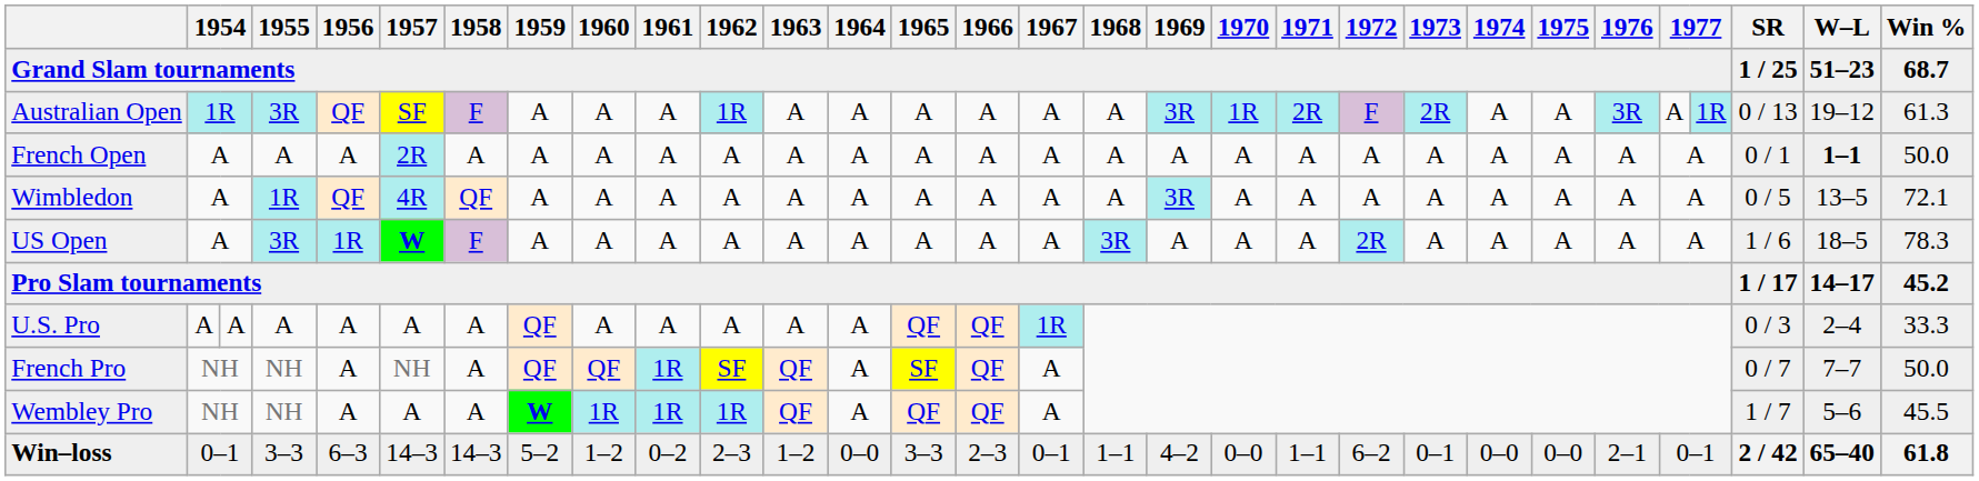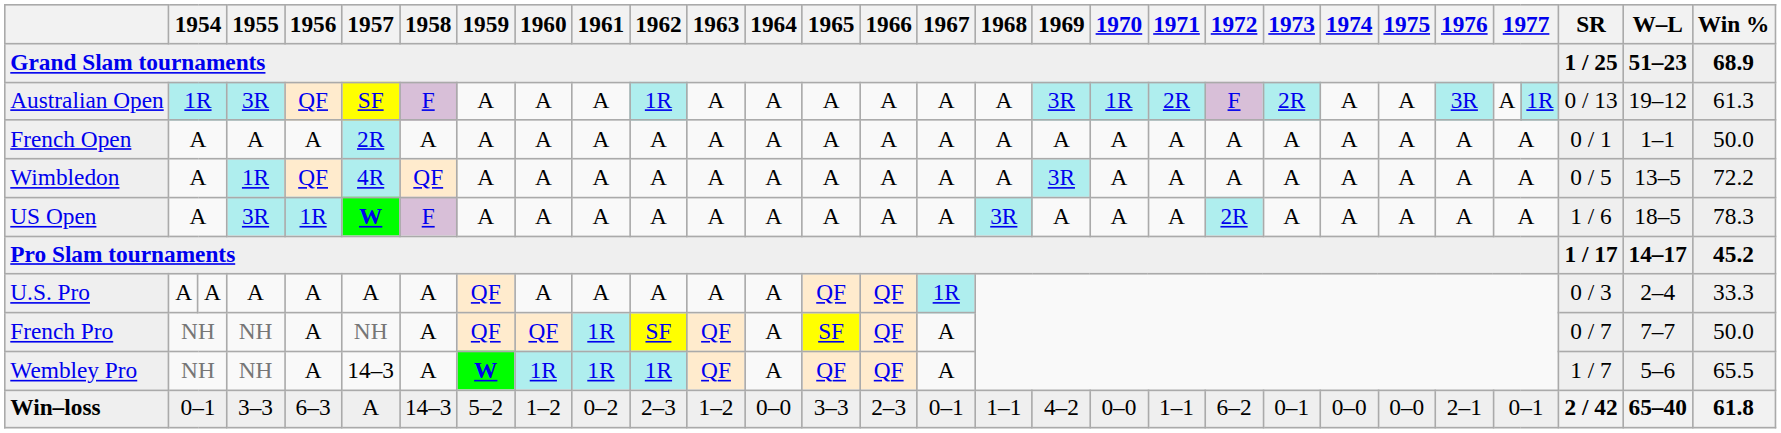 <table class="wikitable nowrap" style=text-align:center;font-size:90%>
 <tr>
 <th></th>
 <th colspan=2>1954</th>
 <th>1955</th>
 <th>1956</th>
 <th>1957</th>
 <th>1958</th>
 <th>1959</th>
 <th>1960</th>
 <th>1961</th>
 <th>1962</th>
 <th>1963</th>
 <th>1964</th>
 <th>1965</th>
 <th>1966</th>
 <th>1967</th>
 <th>1968</th>
 <th>1969</th>
 <th><a href='#'>1970</a></th>
 <th><a href='#'>1971</a></th>
 <th><a href='#'>1972</a></th>
 <th><a href='#'>1973</a></th>
 <th><a href='#'>1974</a></th>
 <th><a href='#'>1975</a></th>
 <th><a href='#'>1976</a></th>
 <th colspan=2><a href='#'>1977</a></th>
 <th>SR</th>
 <th>W–L</th>
 <th>Win %</th>
 </tr>
 <tr bgcolor=efefef>
 <td align=left colspan=27><strong><a href='#'>Grand Slam tournaments</a></strong></td>
 <td><strong>1 / 25</strong></td>
 <td><strong>51–23</strong></td>
-<td><strong>68.7</strong></td>
+<td><strong>68.9</strong></td>
 </tr>
 <tr>
 <td align=left bgcolor=efefef><a href='#'>Australian Open</a></td>
 <td colspan=2 bgcolor=afeeee><a href='#'>1R</a></td>
 <td bgcolor=afeeee><a href='#'>3R</a></td>
 <td bgcolor=ffebcd><a href='#'>QF</a></td>
 <td bgcolor=yellow><a href='#'>SF</a></td>
 <td bgcolor=thistle><a href='#'>F</a></td>
 <td>A</td>
 <td>A</td>
 <td>A</td>
 <td bgcolor=afeeee><a href='#'>1R</a></td>
 <td>A</td>
 <td>A</td>
 <td>A</td>
 <td>A</td>
 <td>A</td>
 <td>A</td>
 <td bgcolor=afeeee><a href='#'>3R</a></td>
 <td bgcolor=afeeee><a href='#'>1R</a></td>
 <td bgcolor=afeeee><a href='#'>2R</a></td>
 <td bgcolor=thistle><a href='#'>F</a></td>
 <td bgcolor=afeeee><a href='#'>2R</a></td>
 <td>A</td>
 <td>A</td>
 <td bgcolor=afeeee><a href='#'>3R</a></td>
 <td>A</td>
 <td bgcolor=afeeee><a href='#'>1R</a></td>
 <td bgcolor=efefef>0 / 13</td>
 <td bgcolor=efefef>19–12</td>
 <td bgcolor=efefef>61.3</td>
 </tr>
 <tr>
 <td align=left bgcolor=efefef><a href='#'>French Open</a></td>
 <td colspan=2>A</td>
 <td>A</td>
 <td>A</td>
 <td bgcolor=afeeee><a href='#'>2R</a></td>
 <td>A</td>
 <td>A</td>
 <td>A</td>
 <td>A</td>
 <td>A</td>
 <td>A</td>
 <td>A</td>
 <td>A</td>
 <td>A</td>
 <td>A</td>
 <td>A</td>
 <td>A</td>
 <td>A</td>
 <td>A</td>
 <td>A</td>
 <td>A</td>
 <td>A</td>
 <td>A</td>
 <td>A</td>
 <td colspan=2>A</td>
 <td bgcolor=efefef>0 / 1</td>
-<td bgcolor=efefef><strong>1–1</strong></td>
+<td bgcolor=efefef>1–1</td>
 <td bgcolor=efefef>50.0</td>
 </tr>
 <tr>
 <td align=left bgcolor=efefef><a href='#'>Wimbledon</a></td>
 <td colspan=2>A</td>
 <td bgcolor=afeeee><a href='#'>1R</a></td>
 <td bgcolor=ffebcd><a href='#'>QF</a></td>
 <td bgcolor=afeeee><a href='#'>4R</a></td>
 <td bgcolor=ffebcd><a href='#'>QF</a></td>
 <td>A</td>
 <td>A</td>
 <td>A</td>
 <td>A</td>
 <td>A</td>
 <td>A</td>
 <td>A</td>
 <td>A</td>
 <td>A</td>
 <td>A</td>
 <td bgcolor=afeeee><a href='#'>3R</a></td>
 <td>A</td>
 <td>A</td>
 <td>A</td>
 <td>A</td>
 <td>A</td>
 <td>A</td>
 <td>A</td>
 <td colspan=2>A</td>
 <td bgcolor=efefef>0 / 5</td>
 <td bgcolor=efefef>13–5</td>
-<td bgcolor=efefef>72.1</td>
+<td bgcolor=efefef>72.2</td>
 </tr>
 <tr>
 <td align=left bgcolor=efefef><a href='#'>US Open</a></td>
 <td colspan=2>A</td>
 <td bgcolor=afeeee><a href='#'>3R</a></td>
 <td bgcolor=afeeee><a href='#'>1R</a></td>
 <td bgcolor=lime><a href='#'><strong>W</strong></a></td>
 <td bgcolor=thistle><a href='#'>F</a></td>
 <td>A</td>
 <td>A</td>
 <td>A</td>
 <td>A</td>
 <td>A</td>
 <td>A</td>
 <td>A</td>
 <td>A</td>
 <td>A</td>
 <td bgcolor=afeeee><a href='#'>3R</a></td>
 <td>A</td>
 <td>A</td>
 <td>A</td>
 <td bgcolor=afeeee><a href='#'>2R</a></td>
 <td>A</td>
 <td>A</td>
 <td>A</td>
 <td>A</td>
 <td colspan=2>A</td>
 <td bgcolor=efefef>1 / 6</td>
 <td bgcolor=efefef>18–5</td>
 <td bgcolor=efefef>78.3</td>
 </tr>
 <tr bgcolor=efefef>
 <td align=left colspan=27><strong><a href='#'>Pro Slam tournaments</a></strong></td>
 <td><strong>1 / 17</strong></td>
 <td><strong>14–17</strong></td>
 <td><strong>45.2</strong></td>
 </tr>
 <tr>
 <td style="text-align:left;" bgcolor=efefef><a href='#'>U.S. Pro</a></td>
 <td>A</td>
 <td>A</td>
 <td>A</td>
 <td>A</td>
 <td>A</td>
 <td>A</td>
 <td bgcolor=ffebcd><a href='#'>QF</a></td>
 <td>A</td>
 <td>A</td>
 <td>A</td>
 <td>A</td>
 <td>A</td>
 <td bgcolor=ffebcd><a href='#'>QF</a></td>
 <td bgcolor=ffebcd><a href='#'>QF</a></td>
 <td bgcolor=afeeee><a href='#'>1R</a></td>
 <td rowspan=3 colspan=11></td>
 <td bgcolor=efefef>0 / 3</td>
 <td bgcolor=efefef>2–4</td>
 <td bgcolor=efefef>33.3</td>
 </tr>
 <tr>
 <td style="text-align:left;" bgcolor=efefef><a href='#'>French Pro</a></td>
 <td colspan=2 style=color:#767676>NH</td>
 <td style=color:#767676>NH</td>
 <td>A</td>
 <td style=color:#767676>NH</td>
 <td>A</td>
 <td bgcolor=ffebcd><a href='#'>QF</a></td>
 <td bgcolor=ffebcd><a href='#'>QF</a></td>
 <td bgcolor=afeeee><a href='#'>1R</a></td>
 <td bgcolor=yellow><a href='#'>SF</a></td>
 <td bgcolor=ffebcd><a href='#'>QF</a></td>
 <td>A</td>
 <td bgcolor=yellow><a href='#'>SF</a></td>
 <td bgcolor=ffebcd><a href='#'>QF</a></td>
 <td>A</td>
 <td bgcolor=efefef>0 / 7</td>
 <td bgcolor=efefef>7–7</td>
 <td bgcolor=efefef>50.0</td>
 </tr>
 <tr>
 <td style="text-align:left;" bgcolor=efefef><a href='#'>Wembley Pro</a></td>
 <td colspan=2 style=color:#767676>NH</td>
 <td style=color:#767676>NH</td>
 <td>A</td>
-<td>A</td>
+<td>14–3</td>
 <td>A</td>
 <td bgcolor=lime><a href='#'><strong>W</strong></a></td>
 <td bgcolor=afeeee><a href='#'>1R</a></td>
 <td bgcolor=afeeee><a href='#'>1R</a></td>
 <td bgcolor=afeeee><a href='#'>1R</a></td>
 <td bgcolor=ffebcd><a href='#'>QF</a></td>
 <td>A</td>
 <td bgcolor=ffebcd><a href='#'>QF</a></td>
 <td bgcolor=ffebcd><a href='#'>QF</a></td>
 <td>A</td>
 <td bgcolor=efefef>1 / 7</td>
 <td bgcolor=efefef>5–6</td>
-<td bgcolor=efefef>45.5</td>
+<td bgcolor=efefef>65.5</td>
 </tr>
 <tr style="background:#efefef;">
 <td style=text-align:left><strong>Win–loss</strong></td>
 <td colspan=2>0–1</td>
 <td>3–3</td>
 <td>6–3</td>
-<td>14–3</td>
+<td>A</td>
 <td>14–3</td>
 <td>5–2</td>
 <td>1–2</td>
 <td>0–2</td>
 <td>2–3</td>
 <td>1–2</td>
 <td>0–0</td>
 <td>3–3</td>
 <td>2–3</td>
 <td>0–1</td>
 <td>1–1</td>
 <td>4–2</td>
 <td>0–0</td>
 <td>1–1</td>
 <td>6–2</td>
 <td>0–1</td>
 <td>0–0</td>
 <td>0–0</td>
 <td>2–1</td>
 <td colspan=2>0–1</td>
 <th>2 / 42</th>
 <th bgcolor=#efefef>65–40</th>
 <th bgcolor=#efefef>61.8</th>
 </tr>
 </table>
